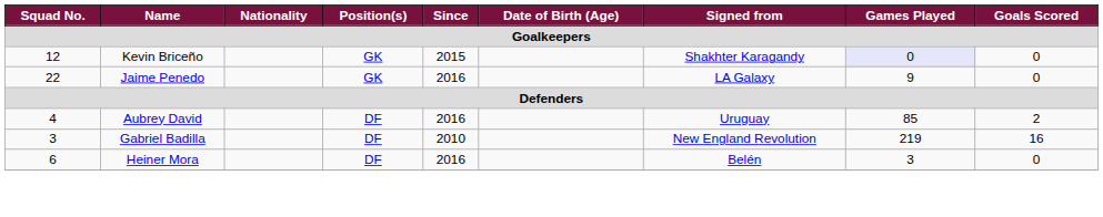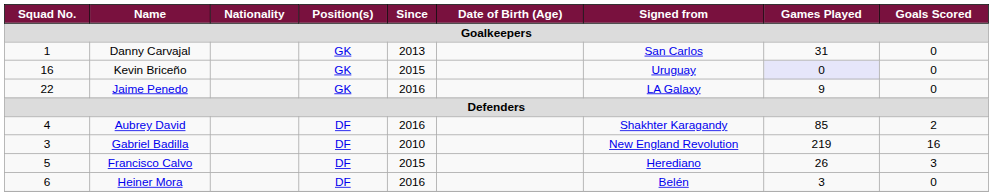 <table class="wikitable" style="text-align:center; font-size:90%; width:95%;">
 <tr>
 <th style="background:#79113e; color:#fff;  border:1px solid #0e0e0e; text-align:center;">Squad No.</th>
 <th style="background:#79113e; color:#fff;  border:1px solid #0e0e0e; text-align:center;">Name</th>
 <th style="background:#79113e; color:#fff;  border:1px solid #0e0e0e; text-align:center;">Nationality</th>
 <th style="background:#79113e; color:#fff;  border:1px solid #0e0e0e; text-align:center;">Position(s)</th>
 <th style="background:#79113e; color:#fff;  border:1px solid #0e0e0e; text-align:center;">Since</th>
 <th style="background:#79113e; color:#fff;  border:1px solid #0e0e0e; text-align:center;">Date of Birth (Age)</th>
 <th style="background:#79113e; color:#fff;  border:1px solid #0e0e0e; text-align:center;">Signed from</th>
 <th style="background:#79113e; color:#fff;  border:1px solid #0e0e0e; text-align:center;">Games Played</th>
 <th style="background:#79113e; color:#fff;  border:1px solid #0e0e0e; text-align:center;">Goals Scored</th>
 </tr>
 <tr>
 <th colspan="9" style="background:#dcdcdc; text-align:center;">Goalkeepers</th>
 </tr>
 <tr>
-<td>12</td>
+<td>1</td>
+<td>Danny Carvajal</td>
+<td></td>
+<td><a href='#'>GK</a></td>
+<td>2013</td>
+<td></td>
+<td> <a href='#'>San Carlos</a></td>
+<td>31</td>
+<td>0</td>
+</tr>
+<tr>
+<td>16</td>
 <td>Kevin Briceño</td>
 <td></td>
 <td><a href='#'>GK</a></td>
 <td>2015</td>
 <td></td>
-<td> <a href='#'>Shakhter Karagandy</a></td>
+<td> <a href='#'>Uruguay</a></td>
 <td style="background: lavender;">0</td>
 <td>0</td>
 </tr>
 <tr>
 <td>22</td>
 <td><a href='#'>Jaime Penedo</a></td>
 <td></td>
 <td><a href='#'>GK</a></td>
 <td>2016</td>
 <td></td>
 <td> <a href='#'>LA Galaxy</a></td>
 <td>9</td>
 <td>0</td>
 </tr>
 <tr>
 <th colspan="9" style="background:#dcdcdc; text-align:center;"><strong>Defenders</strong></th>
 </tr>
 <tr>
 <td>4</td>
 <td><a href='#'>Aubrey David</a></td>
 <td></td>
 <td><a href='#'>DF</a></td>
 <td>2016</td>
 <td></td>
-<td> <a href='#'>Uruguay</a></td>
+<td> <a href='#'>Shakhter Karagandy</a></td>
 <td>85</td>
 <td>2</td>
 </tr>
 <tr>
 <td>3</td>
 <td><a href='#'>Gabriel Badilla</a></td>
 <td></td>
 <td><a href='#'>DF</a></td>
 <td>2010</td>
 <td></td>
 <td> <a href='#'>New England Revolution</a></td>
 <td>219</td>
 <td>16</td>
 </tr>
 <tr>
+<td>5</td>
+<td><a href='#'>Francisco Calvo</a></td>
+<td></td>
+<td><a href='#'>DF</a></td>
+<td>2015</td>
+<td></td>
+<td> <a href='#'>Herediano</a></td>
+<td>26</td>
+<td>3</td>
+</tr>
+<tr>
 <td>6</td>
 <td><a href='#'>Heiner Mora</a></td>
 <td></td>
 <td><a href='#'>DF</a></td>
 <td>2016</td>
 <td></td>
 <td> <a href='#'>Belén</a></td>
 <td>3</td>
 <td>0</td>
 </tr>
 <tr>
 </tr>
 </table>
